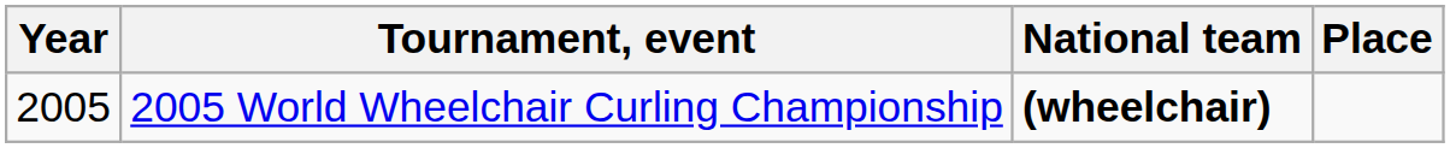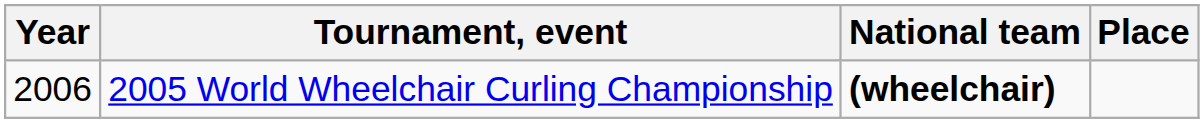 <table class="wikitable">
 <tr>
 <th scope="col">Year</th>
 <th scope="col">Tournament, event</th>
 <th scope="col">National team</th>
 <th scope="col">Place</th>
 </tr>
 <tr>
-<td>2005</td>
+<td>2006</td>
 <td><a href='#'>2005 World Wheelchair Curling Championship</a></td>
 <td><strong> (wheelchair)</strong></td>
 <td></td>
 </tr>
 </table>
